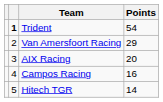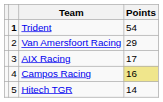 <table class="wikitable" style="font-size: 85%;">
 <tr>
 <th></th>
 <th></th>
 <th>Team</th>
 <th>Points</th>
 </tr>
 <tr>
 <td align="left"></td>
 <td align="center"><strong>1</strong></td>
 <td> <a href='#'>Trident</a></td>
 <td>54</td>
 </tr>
 <tr>
 <td align="left"></td>
 <td align="center">2</td>
 <td> <a href='#'>Van Amersfoort Racing</a></td>
 <td>29</td>
 </tr>
 <tr>
 <td align="left"></td>
 <td align="center">3</td>
 <td> <a href='#'>AIX Racing</a></td>
-<td>20</td>
+<td>17</td>
 </tr>
 <tr>
 <td align="left"></td>
 <td align="center">4</td>
 <td> <a href='#'>Campos Racing</a></td>
-<td>16</td>
+<td style="background: khaki;">16</td>
 </tr>
 <tr>
 <td align="left"></td>
 <td align="center">5</td>
 <td> <a href='#'>Hitech TGR</a></td>
 <td>14</td>
 </tr>
 </table>
